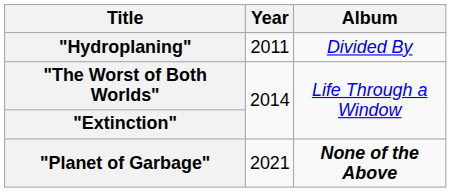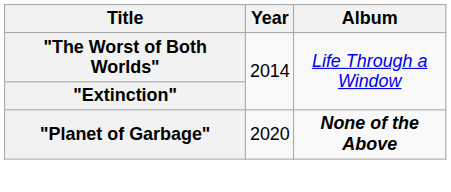 <table class="wikitable plainrowheaders" style="text-align:center;" border="1">
 <tr>
 <th scope="col" style="width:13em;">Title</th>
 <th scope="col" style="width:1em;">Year</th>
 <th scope="col" style="width:8em;">Album</th>
-</tr>
-<tr>
-<th scope="row">"Hydroplaning"</th>
-<td>2011</td>
-<td><em><a href='#'>Divided By</a></em></td>
 </tr>
 <tr>
 <th scope="row">"The Worst of Both Worlds"</th>
 <td rowspan="2">2014</td>
 <td rowspan="2"><em><a href='#'>Life Through a Window</a></em></td>
 </tr>
 <tr>
 <th scope="row">"Extinction"</th>
 </tr>
 <tr>
 <th scope="row">"Planet of Garbage"</th>
-<td>2021</td>
+<td>2020</td>
 <td><strong><em>None of the Above</em></strong></td>
 </tr>
 </table>
